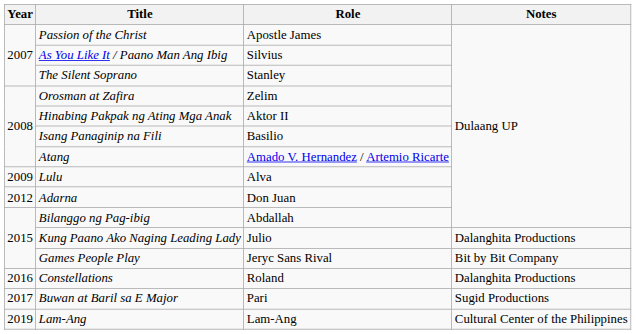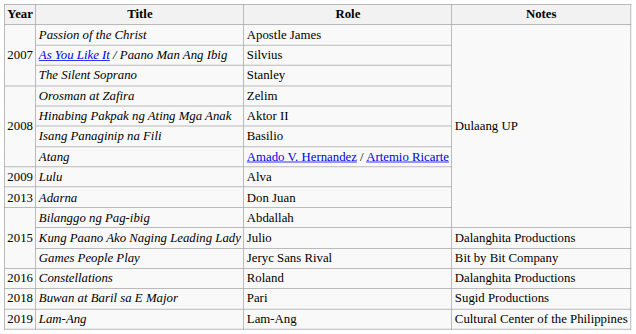 <table class="wikitable sortable">
 <tr>
 <th>Year</th>
 <th>Title</th>
 <th>Role</th>
 <th class="unsortable">Notes</th>
 </tr>
 <tr>
 <td rowspan="3">2007</td>
 <td><em>Passion of the Christ</em></td>
 <td>Apostle James</td>
 <td rowspan="10">Dulaang UP</td>
 </tr>
 <tr>
 <td><em><a href='#'>As You Like It</a> / Paano Man Ang Ibig</em></td>
 <td>Silvius</td>
 </tr>
 <tr>
 <td><em>The Silent Soprano</em></td>
 <td>Stanley</td>
 </tr>
 <tr>
 <td rowspan="4">2008</td>
 <td><em>Orosman at Zafira</em></td>
 <td>Zelim</td>
 </tr>
 <tr>
 <td><em>Hinabing Pakpak ng Ating Mga Anak</em></td>
 <td>Aktor II</td>
 </tr>
 <tr>
 <td><em>Isang Panaginip na Fili</em></td>
 <td>Basilio</td>
 </tr>
 <tr>
 <td><em>Atang</em></td>
 <td><a href='#'>Amado V. Hernandez</a> / <a href='#'>Artemio Ricarte</a></td>
 </tr>
 <tr>
 <td>2009</td>
 <td><em>Lulu</em></td>
 <td>Alva</td>
 </tr>
 <tr>
-<td>2012</td>
+<td>2013</td>
 <td><em>Adarna</em></td>
 <td>Don Juan</td>
 </tr>
 <tr>
 <td rowspan="3">2015</td>
 <td><em>Bilanggo ng Pag-ibig</em></td>
 <td>Abdallah</td>
 </tr>
 <tr>
 <td><em>Kung Paano Ako Naging Leading Lady</em></td>
 <td>Julio</td>
 <td>Dalanghita Productions</td>
 </tr>
 <tr>
 <td><em>Games People Play</em></td>
 <td>Jeryc Sans Rival</td>
 <td>Bit by Bit Company</td>
 </tr>
 <tr>
 <td>2016</td>
 <td><em>Constellations</em></td>
 <td>Roland</td>
 <td>Dalanghita Productions</td>
 </tr>
 <tr>
-<td>2017</td>
+<td>2018</td>
 <td><em>Buwan at Baril sa E Major</em></td>
 <td>Pari</td>
 <td>Sugid Productions</td>
 </tr>
 <tr>
 <td>2019</td>
 <td><em>Lam-Ang</em></td>
 <td>Lam-Ang</td>
 <td>Cultural Center of the Philippines</td>
 </tr>
 </table>
